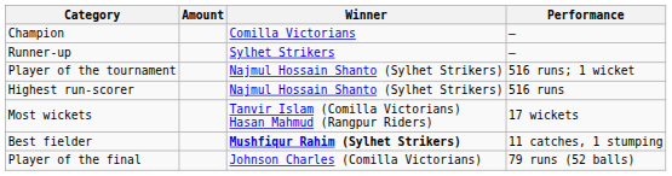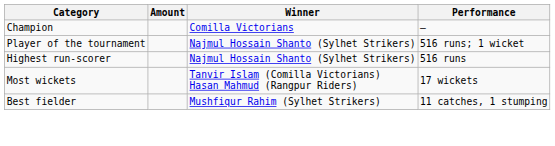 <table class="wikitable plainrowheader">
 <tr>
 <th>Category</th>
 <th>Amount</th>
 <th>Winner</th>
 <th>Performance</th>
 </tr>
 <tr>
 <td>Champion</td>
 <td></td>
 <td><a href='#'>Comilla Victorians</a></td>
-<td>–</td>
-</tr>
-<tr>
-<td>Runner-up</td>
-<td></td>
-<td><a href='#'>Sylhet Strikers</a></td>
 <td>–</td>
 </tr>
 <tr>
 <td>Player of the tournament</td>
 <td></td>
 <td><a href='#'>Najmul Hossain Shanto</a> (Sylhet Strikers)</td>
 <td 516 runs>516 runs; 1 wicket</td>
 </tr>
 <tr>
 <td>Highest run-scorer</td>
 <td></td>
 <td><a href='#'>Najmul Hossain Shanto</a> (Sylhet Strikers)</td>
 <td>516 runs</td>
 </tr>
 <tr>
 <td>Most wickets</td>
 <td></td>
 <td><a href='#'>Tanvir Islam</a> (Comilla Victorians)<br><a href='#'>Hasan Mahmud</a> (Rangpur Riders)</td>
 <td>17 wickets</td>
 </tr>
 <tr>
 <td>Best fielder</td>
 <td></td>
-<td><strong><a href='#'>Mushfiqur Rahim</a> (Sylhet Strikers)</strong></td>
+<td><a href='#'>Mushfiqur Rahim</a> (Sylhet Strikers)</td>
 <td>11 catches, 1 stumping</td>
 </tr>
-<tr>
-<td>Player of the final</td>
-<td></td>
-<td><a href='#'>Johnson Charles</a> (Comilla Victorians)</td>
-<td>79 runs (52 balls)</td>
-</tr>
 </table>
